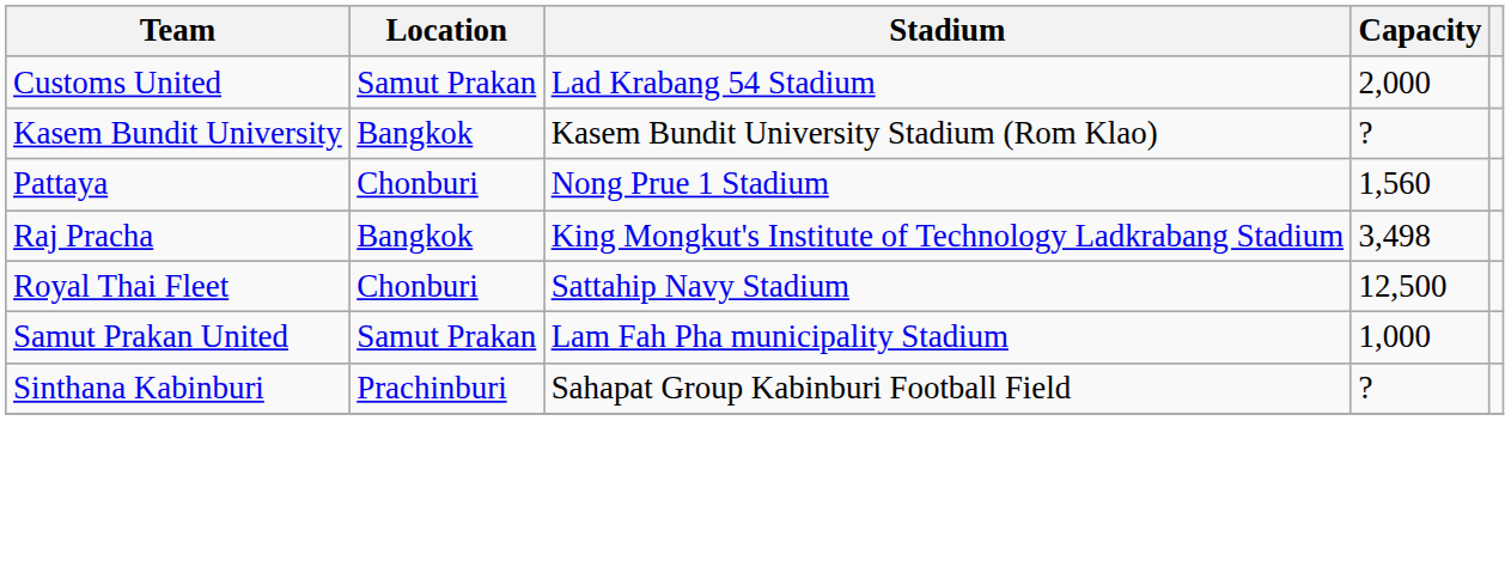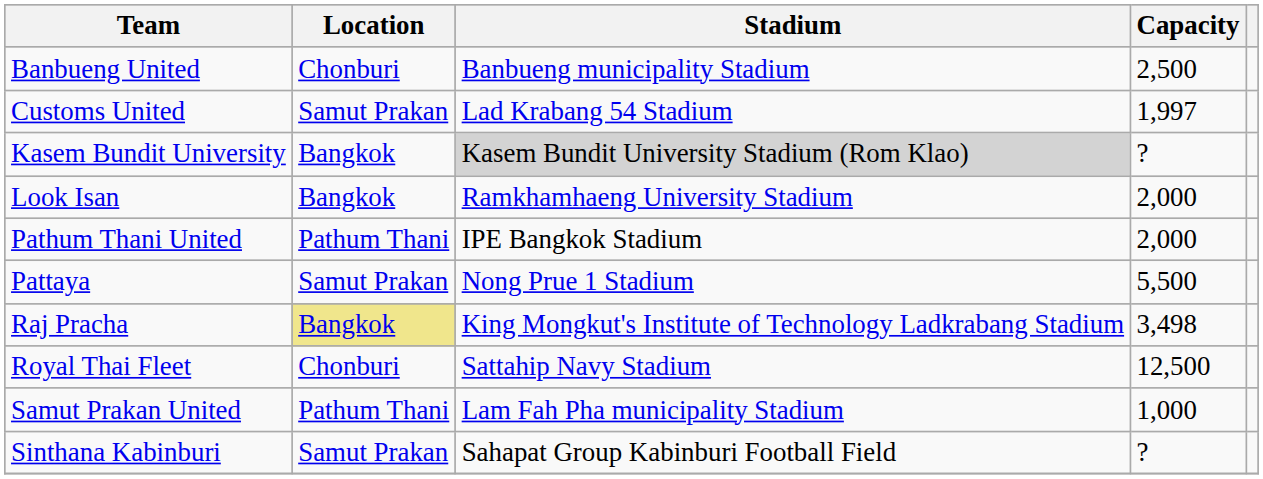 <table class="wikitable sortable">
 <tr>
 <th>Team</th>
 <th>Location</th>
 <th>Stadium</th>
 <th>Capacity</th>
 <th class="unsortable"></th>
 </tr>
 <tr>
+<td><a href='#'>Banbueng United</a></td>
+<td><a href='#'>Chonburi</a></td>
+<td><a href='#'>Banbueng municipality Stadium</a></td>
+<td>2,500</td>
+<td></td>
+</tr>
+<tr>
 <td><a href='#'>Customs United</a></td>
 <td><a href='#'>Samut Prakan</a></td>
 <td><a href='#'>Lad Krabang 54 Stadium</a></td>
-<td>2,000</td>
+<td>1,997</td>
 <td></td>
 </tr>
 <tr>
 <td><a href='#'>Kasem Bundit University</a></td>
 <td><a href='#'>Bangkok</a></td>
-<td>Kasem Bundit University Stadium (Rom Klao)</td>
+<td style="background: lightgrey;">Kasem Bundit University Stadium (Rom Klao)</td>
 <td>?</td>
 <td></td>
 </tr>
 <tr>
+<td><a href='#'>Look Isan</a></td>
+<td><a href='#'>Bangkok</a></td>
+<td><a href='#'>Ramkhamhaeng University Stadium</a></td>
+<td>2,000</td>
+<td></td>
+</tr>
+<tr>
+<td><a href='#'>Pathum Thani United</a></td>
+<td><a href='#'>Pathum Thani</a></td>
+<td>IPE Bangkok Stadium</td>
+<td>2,000</td>
+<td></td>
+</tr>
+<tr>
 <td><a href='#'>Pattaya</a></td>
-<td><a href='#'>Chonburi</a></td>
+<td><a href='#'>Samut Prakan</a></td>
 <td><a href='#'>Nong Prue 1 Stadium</a></td>
-<td>1,560</td>
+<td>5,500</td>
 <td></td>
 </tr>
 <tr>
 <td><a href='#'>Raj Pracha</a></td>
-<td><a href='#'>Bangkok</a></td>
+<td style="background: khaki;"><a href='#'>Bangkok</a></td>
 <td><a href='#'>King Mongkut's Institute of Technology Ladkrabang Stadium</a></td>
 <td>3,498</td>
 <td></td>
 </tr>
 <tr>
 <td><a href='#'>Royal Thai Fleet</a></td>
 <td><a href='#'>Chonburi</a></td>
 <td><a href='#'>Sattahip Navy Stadium</a></td>
 <td>12,500</td>
 <td></td>
 </tr>
 <tr>
 <td><a href='#'>Samut Prakan United</a></td>
-<td><a href='#'>Samut Prakan</a></td>
+<td><a href='#'>Pathum Thani</a></td>
 <td><a href='#'>Lam Fah Pha municipality Stadium</a></td>
 <td>1,000</td>
 <td></td>
 </tr>
 <tr>
 <td><a href='#'>Sinthana Kabinburi</a></td>
-<td><a href='#'>Prachinburi</a></td>
+<td><a href='#'>Samut Prakan</a></td>
 <td>Sahapat Group Kabinburi Football Field</td>
 <td>?</td>
 <td></td>
 </tr>
 <tr>
 </tr>
 </table>
